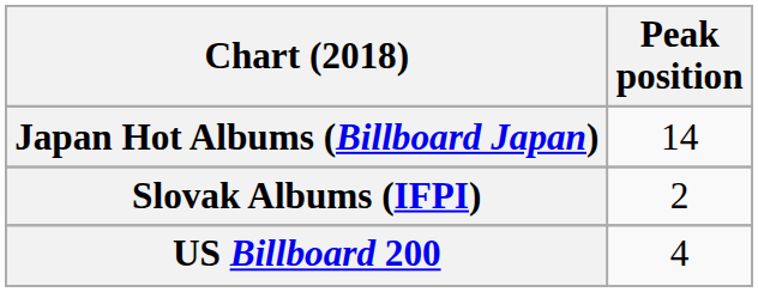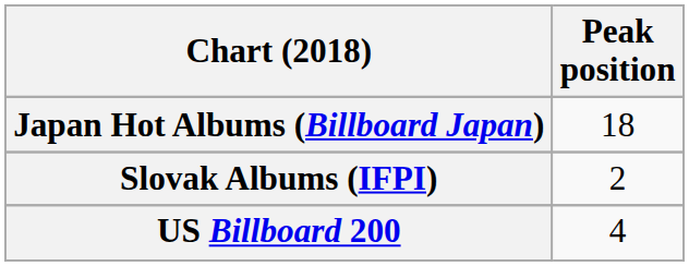 <table class="wikitable sortable plainrowheaders" style="text-align:center">
 <tr>
 <th scope="col">Chart (2018)</th>
 <th scope="col">Peak<br> position</th>
 </tr>
 <tr>
 </tr>
 <tr>
 </tr>
 <tr>
 </tr>
 <tr>
 </tr>
 <tr>
 </tr>
 <tr>
 </tr>
 <tr>
 </tr>
 <tr>
 </tr>
 <tr>
 </tr>
 <tr>
 </tr>
 <tr>
 </tr>
 <tr>
 </tr>
 <tr>
 </tr>
 <tr>
 </tr>
 <tr>
 <th scope="row">Japan Hot Albums (<em><a href='#'>Billboard Japan</a></em>)</th>
-<td>14</td>
+<td>18</td>
 </tr>
 <tr>
 </tr>
 <tr>
 </tr>
 <tr>
 </tr>
 <tr>
 </tr>
 <tr>
 </tr>
 <tr>
 </tr>
 <tr>
 <th scope="row">Slovak Albums (<a href='#'>IFPI</a>)</th>
 <td>2</td>
 </tr>
 <tr>
 </tr>
 <tr>
 </tr>
 <tr>
 </tr>
 <tr>
 </tr>
 <tr>
 <th scope="row">US <a href='#'><em>Billboard</em> 200</a></th>
 <td>4</td>
 </tr>
 </table>
